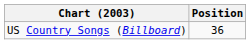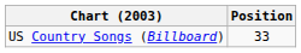 <table class="wikitable sortable">
 <tr>
 <th scope="col">Chart (2003)</th>
 <th scope="col">Position</th>
 </tr>
 <tr>
 <td>US <a href='#'>Country Songs</a> (<em><a href='#'>Billboard</a></em>)</td>
-<td style="text-align:center;">36</td>
+<td style="text-align:center;">33</td>
 </tr>
 </table>
